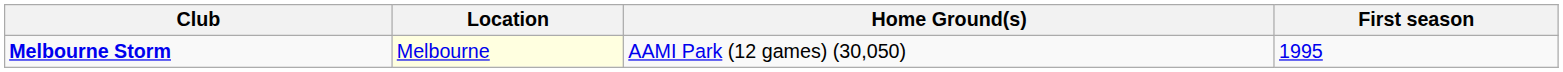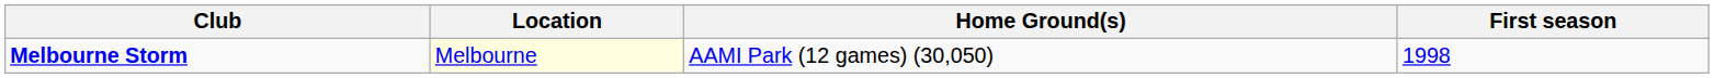 <table class="wikitable sortable" style="width:100%;">
 <tr>
 <th>Club</th>
 <th>Location</th>
 <th>Home Ground(s)</th>
 <th>First season</th>
 </tr>
 <tr>
 <td> <strong><a href='#'>Melbourne Storm</a></strong></td>
 <td style="background: lightyellow;"><a href='#'>Melbourne</a></td>
 <td><a href='#'>AAMI Park</a> (12 games) (30,050)</td>
-<td><a href='#'>1995</a></td>
+<td><a href='#'>1998</a></td>
 </tr>
 </table>
